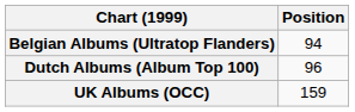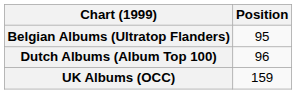 <table class="wikitable sortable plainrowheaders" style="text-align:center">
 <tr>
 <th scope="col">Chart (1999)</th>
 <th scope="col">Position</th>
 </tr>
 <tr>
 <th scope="row">Belgian Albums (Ultratop Flanders)</th>
-<td>94</td>
+<td>95</td>
 </tr>
 <tr>
 <th scope="row">Dutch Albums (Album Top 100)</th>
 <td>96</td>
 </tr>
 <tr>
 <th scope="row">UK Albums (OCC)</th>
 <td>159</td>
 </tr>
 </table>
